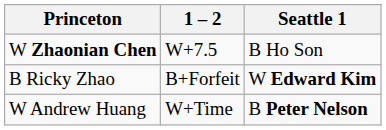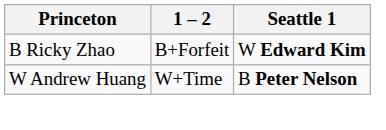 <table class="wikitable">
 <tr>
 <th>Princeton</th>
 <th>1 – 2</th>
 <th>Seattle 1</th>
-</tr>
-<tr>
-<td>W <strong>Zhaonian Chen</strong></td>
-<td>W+7.5</td>
-<td>B Ho Son</td>
 </tr>
 <tr>
 <td>B Ricky Zhao</td>
 <td>B+Forfeit</td>
 <td>W <strong>Edward Kim</strong></td>
 </tr>
 <tr>
 <td>W Andrew Huang</td>
 <td>W+Time</td>
 <td>B <strong>Peter Nelson</strong></td>
 </tr>
 </table>
